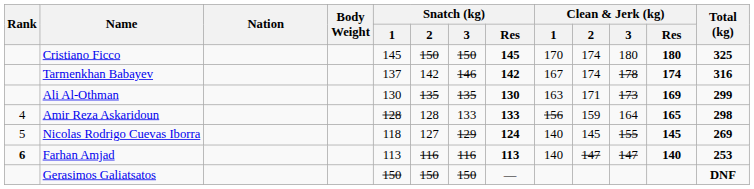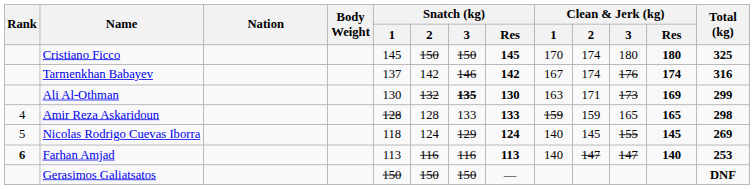 <table class = "wikitable" style="text-align:center;">
 <tr>
 <th rowspan=2>Rank</th>
 <th rowspan=2 width=200>Name</th>
 <th rowspan=2 width=150>Nation</th>
 <th rowspan=2 width=50>Body Weight</th>
 <th colspan=4>Snatch (kg)</th>
 <th colspan=4>Clean & Jerk (kg)</th>
 <th rowspan=2 width=60>Total (kg)</th>
 </tr>
 <tr>
 <th width=40>1</th>
 <th width=40>2</th>
 <th width=40>3</th>
 <th width=55>Res</th>
 <th width=40>1</th>
 <th width=40>2</th>
 <th width=40>3</th>
 <th width=55>Res</th>
 </tr>
 <tr>
 <td></td>
 <td align=left><a href='#'>Cristiano Ficco</a></td>
 <td align=left></td>
 <td></td>
 <td>145</td>
 <td><s>150</s></td>
 <td><s>150</s></td>
 <td><strong>145</strong></td>
 <td>170</td>
 <td>174</td>
 <td>180</td>
 <td><strong>180</strong></td>
 <td><strong>325</strong></td>
 </tr>
 <tr>
 <td></td>
 <td align=left><a href='#'>Tarmenkhan Babayev</a></td>
 <td align=left></td>
 <td></td>
 <td>137</td>
 <td>142</td>
 <td><s>146</s></td>
 <td><strong>142</strong></td>
 <td>167</td>
 <td>174</td>
-<td><s>178</s></td>
+<td><s>176</s></td>
 <td><strong>174</strong></td>
 <td><strong>316</strong></td>
 </tr>
 <tr>
 <td></td>
 <td align=left><a href='#'>Ali Al-Othman</a></td>
 <td align=left></td>
 <td></td>
 <td>130</td>
-<td><s>135</s></td>
-<td><s>135</s></td>
+<td><s>132</s></td>
+<td><strong><s>135</s></strong></td>
 <td><strong>130</strong></td>
 <td>163</td>
 <td>171</td>
 <td><s>173</s></td>
 <td><strong>169</strong></td>
 <td><strong>299</strong></td>
 </tr>
 <tr>
 <td>4</td>
 <td align=left><a href='#'>Amir Reza Askaridoun</a></td>
 <td align=left></td>
 <td></td>
 <td><s>128</s></td>
 <td>128</td>
 <td>133</td>
 <td><strong>133</strong></td>
-<td><s>156</s></td>
+<td><s>159</s></td>
 <td>159</td>
-<td>164</td>
+<td>165</td>
 <td><strong>165</strong></td>
 <td><strong>298</strong></td>
 </tr>
 <tr>
 <td>5</td>
 <td align=left><a href='#'>Nicolas Rodrigo Cuevas Iborra</a></td>
 <td align=left></td>
 <td></td>
 <td>118</td>
-<td>127</td>
+<td>124</td>
 <td><s>129</s></td>
 <td><strong>124</strong></td>
 <td>140</td>
 <td>145</td>
 <td><s>155</s></td>
 <td><strong>145</strong></td>
 <td><strong>269</strong></td>
 </tr>
 <tr>
 <td><strong>6</strong></td>
 <td align=left><a href='#'>Farhan Amjad</a></td>
 <td align=left></td>
 <td></td>
 <td>113</td>
 <td><s>116</s></td>
 <td><s>116</s></td>
 <td><strong>113</strong></td>
 <td>140</td>
 <td><s>147</s></td>
 <td><s>147</s></td>
 <td><strong>140</strong></td>
 <td><strong>253</strong></td>
 </tr>
 <tr>
 <td></td>
 <td align=left><a href='#'>Gerasimos Galiatsatos</a></td>
 <td align=left></td>
 <td></td>
 <td><s>150</s></td>
 <td><s>150</s></td>
 <td><s>150</s></td>
 <td>—</td>
 <td></td>
 <td></td>
 <td></td>
 <td></td>
 <td><strong>DNF</strong></td>
 </tr>
 </table>
